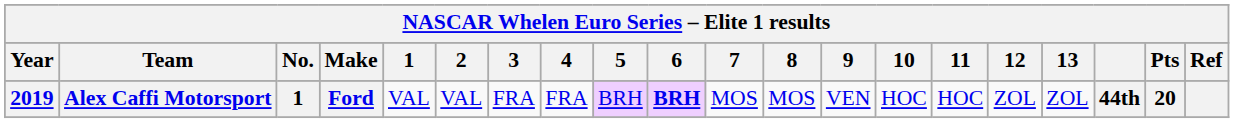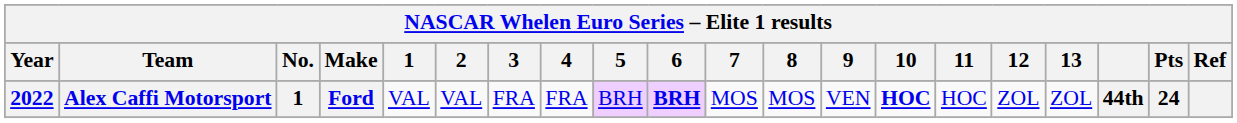 <table class="wikitable" style="text-align:center; font-size:75%">
 <tr>
 <th colspan=20><a href='#'>NASCAR Whelen Euro Series</a> – Elite 1 results</th>
 </tr>
 <tr>
 <th>Year</th>
 <th>Team</th>
 <th>No.</th>
 <th>Make</th>
 <th>1</th>
 <th>2</th>
 <th>3</th>
 <th>4</th>
 <th>5</th>
 <th>6</th>
 <th>7</th>
 <th>8</th>
 <th>9</th>
 <th>10</th>
 <th>11</th>
 <th>12</th>
 <th>13</th>
 <th></th>
 <th>Pts</th>
 <th>Ref</th>
 </tr>
 <tr>
-<th><a href='#'>2019</a></th>
+<th><a href='#'>2022</a></th>
 <th><a href='#'>Alex Caffi Motorsport</a></th>
 <th>1</th>
 <th><a href='#'>Ford</a></th>
 <td><a href='#'>VAL</a><br></td>
 <td><a href='#'>VAL</a><br></td>
 <td><a href='#'>FRA</a><br></td>
 <td><a href='#'>FRA</a><br></td>
 <td style="background-color:#EFCFFF"><a href='#'>BRH</a><br></td>
 <td style="background-color:#EFCFFF"><strong><a href='#'>BRH</a><br></strong></td>
 <td><a href='#'>MOS</a><br></td>
 <td><a href='#'>MOS</a><br></td>
 <td><a href='#'>VEN</a><br></td>
-<td><a href='#'>HOC</a><br></td>
+<td><strong><a href='#'>HOC</a><br></strong></td>
 <td><a href='#'>HOC</a><br></td>
 <td><a href='#'>ZOL</a><br></td>
 <td><a href='#'>ZOL</a><br></td>
 <th>44th</th>
-<th>20</th>
+<th>24</th>
 <th></th>
 </tr>
 </table>
